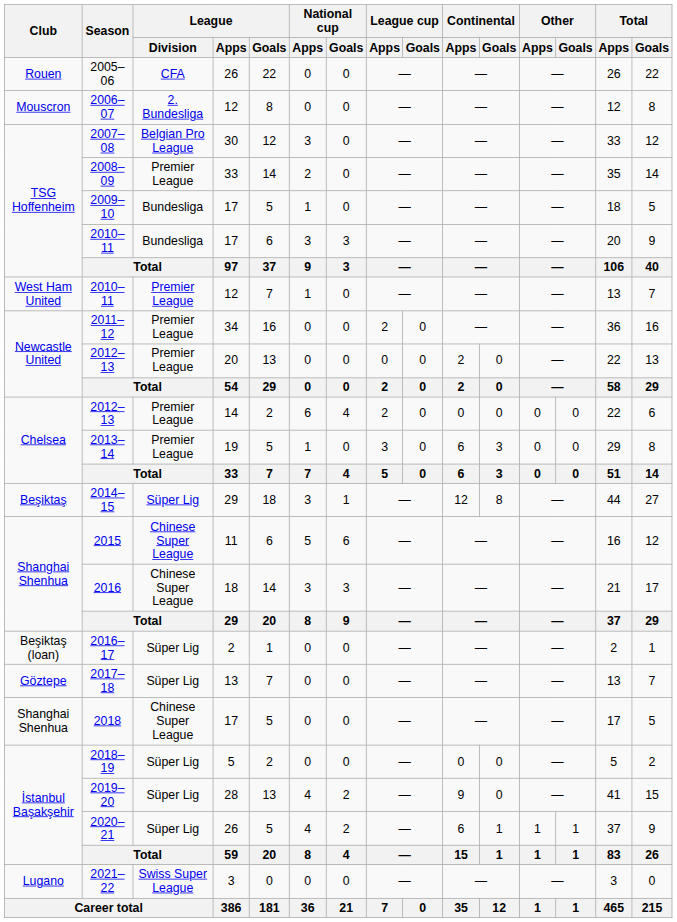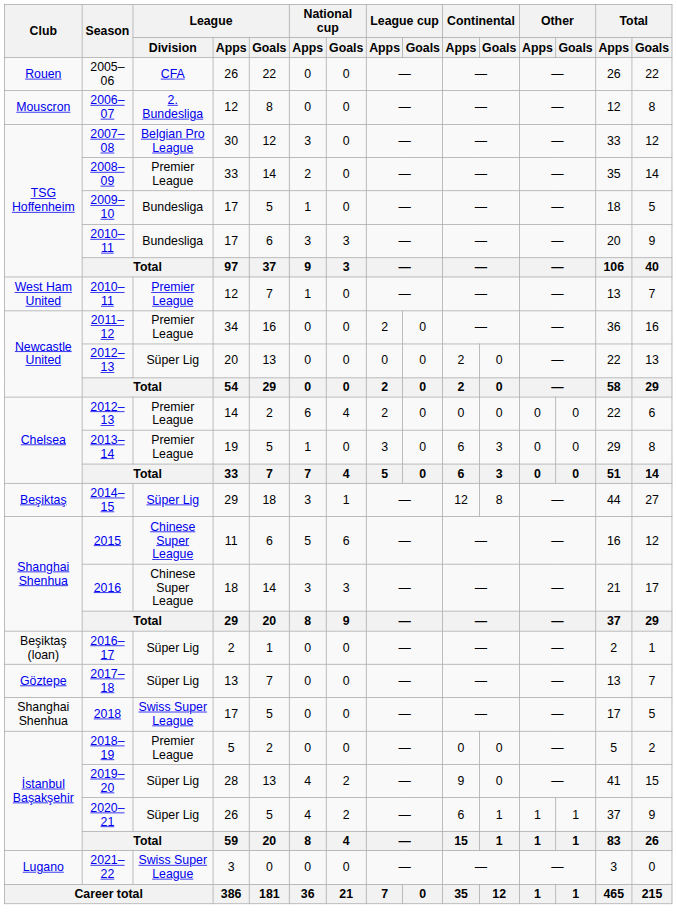 <table class=wikitable style=text-align:center>
 <tr>
 <th rowspan=2>Club</th>
 <th rowspan=2>Season</th>
 <th colspan=3>League</th>
 <th colspan=2>National cup</th>
 <th colspan=2>League cup</th>
 <th colspan=2>Continental</th>
 <th colspan=2>Other</th>
 <th colspan=2>Total</th>
 </tr>
 <tr>
 <th>Division</th>
 <th>Apps</th>
 <th>Goals</th>
 <th>Apps</th>
 <th>Goals</th>
 <th>Apps</th>
 <th>Goals</th>
 <th>Apps</th>
 <th>Goals</th>
 <th>Apps</th>
 <th>Goals</th>
 <th>Apps</th>
 <th>Goals</th>
 </tr>
 <tr>
 <td><a href='#'>Rouen</a></td>
 <td>2005–06</td>
 <td><a href='#'>CFA</a></td>
 <td>26</td>
 <td>22</td>
 <td>0</td>
 <td>0</td>
 <td colspan="2">—</td>
 <td colspan="2">—</td>
 <td colspan="2">—</td>
 <td>26</td>
 <td>22</td>
 </tr>
 <tr>
 <td><a href='#'>Mouscron</a></td>
 <td><a href='#'>2006–07</a></td>
 <td><a href='#'>2. Bundesliga</a></td>
 <td>12</td>
 <td>8</td>
 <td>0</td>
 <td>0</td>
 <td colspan="2">—</td>
 <td colspan="2">—</td>
 <td colspan="2">—</td>
 <td>12</td>
 <td>8</td>
 </tr>
 <tr>
 <td rowspan="5"><a href='#'>TSG Hoffenheim</a></td>
 <td><a href='#'>2007–08</a></td>
 <td><a href='#'>Belgian Pro League</a></td>
 <td>30</td>
 <td>12</td>
 <td>3</td>
 <td>0</td>
 <td colspan="2">—</td>
 <td colspan="2">—</td>
 <td colspan="2">—</td>
 <td>33</td>
 <td>12</td>
 </tr>
 <tr>
 <td><a href='#'>2008–09</a></td>
 <td>Premier League</td>
 <td>33</td>
 <td>14</td>
 <td>2</td>
 <td>0</td>
 <td colspan="2">—</td>
 <td colspan="2">—</td>
 <td colspan="2">—</td>
 <td>35</td>
 <td>14</td>
 </tr>
 <tr>
 <td><a href='#'>2009–10</a></td>
 <td>Bundesliga</td>
 <td>17</td>
 <td>5</td>
 <td>1</td>
 <td>0</td>
 <td colspan="2">—</td>
 <td colspan="2">—</td>
 <td colspan="2">—</td>
 <td>18</td>
 <td>5</td>
 </tr>
 <tr>
 <td><a href='#'>2010–11</a></td>
 <td>Bundesliga</td>
 <td>17</td>
 <td>6</td>
 <td>3</td>
 <td>3</td>
 <td colspan="2">—</td>
 <td colspan="2">—</td>
 <td colspan="2">—</td>
 <td>20</td>
 <td>9</td>
 </tr>
 <tr>
 <th colspan="2">Total</th>
 <th>97</th>
 <th>37</th>
 <th>9</th>
 <th>3</th>
 <th colspan="2">—</th>
 <th colspan="2">—</th>
 <th colspan="2">—</th>
 <th>106</th>
 <th>40</th>
 </tr>
 <tr>
 <td><a href='#'>West Ham United</a></td>
 <td><a href='#'>2010–11</a></td>
 <td><a href='#'>Premier League</a></td>
 <td>12</td>
 <td>7</td>
 <td>1</td>
 <td>0</td>
 <td colspan="2">—</td>
 <td colspan="2">—</td>
 <td colspan="2">—</td>
 <td>13</td>
 <td>7</td>
 </tr>
 <tr>
 <td rowspan="3"><a href='#'>Newcastle United</a></td>
 <td><a href='#'>2011–12</a></td>
 <td>Premier League</td>
 <td>34</td>
 <td>16</td>
 <td>0</td>
 <td>0</td>
 <td>2</td>
 <td>0</td>
 <td colspan="2">—</td>
 <td colspan="2">—</td>
 <td>36</td>
 <td>16</td>
 </tr>
 <tr>
 <td><a href='#'>2012–13</a></td>
-<td>Premier League</td>
+<td>Süper Lig</td>
 <td>20</td>
 <td>13</td>
 <td>0</td>
 <td>0</td>
 <td>0</td>
 <td>0</td>
 <td>2</td>
 <td>0</td>
 <td colspan="2">—</td>
 <td>22</td>
 <td>13</td>
 </tr>
 <tr>
 <th colspan="2">Total</th>
 <th>54</th>
 <th>29</th>
 <th>0</th>
 <th>0</th>
 <th>2</th>
 <th>0</th>
 <th>2</th>
 <th>0</th>
 <th colspan="2">—</th>
 <th>58</th>
 <th>29</th>
 </tr>
 <tr>
 <td rowspan="3"><a href='#'>Chelsea</a></td>
 <td><a href='#'>2012–13</a></td>
 <td>Premier League</td>
 <td>14</td>
 <td>2</td>
 <td>6</td>
 <td>4</td>
 <td>2</td>
 <td>0</td>
 <td>0</td>
 <td>0</td>
 <td>0</td>
 <td>0</td>
 <td>22</td>
 <td>6</td>
 </tr>
 <tr>
 <td><a href='#'>2013–14</a></td>
 <td>Premier League</td>
 <td>19</td>
 <td>5</td>
 <td>1</td>
 <td>0</td>
 <td>3</td>
 <td>0</td>
 <td>6</td>
 <td>3</td>
 <td>0</td>
 <td>0</td>
 <td>29</td>
 <td>8</td>
 </tr>
 <tr>
 <th colspan="2">Total</th>
 <th>33</th>
 <th>7</th>
 <th>7</th>
 <th>4</th>
 <th>5</th>
 <th>0</th>
 <th>6</th>
 <th>3</th>
 <th>0</th>
 <th>0</th>
 <th>51</th>
 <th>14</th>
 </tr>
 <tr>
 <td><a href='#'>Beşiktaş</a></td>
 <td><a href='#'>2014–15</a></td>
 <td><a href='#'>Süper Lig</a></td>
 <td>29</td>
 <td>18</td>
 <td>3</td>
 <td>1</td>
 <td colspan="2">—</td>
 <td>12</td>
 <td>8</td>
 <td colspan="2">—</td>
 <td>44</td>
 <td>27</td>
 </tr>
 <tr>
 <td rowspan="3"><a href='#'>Shanghai Shenhua</a></td>
 <td><a href='#'>2015</a></td>
 <td><a href='#'>Chinese Super League</a></td>
 <td>11</td>
 <td>6</td>
 <td>5</td>
 <td>6</td>
 <td colspan="2">—</td>
 <td colspan="2">—</td>
 <td colspan="2">—</td>
 <td>16</td>
 <td>12</td>
 </tr>
 <tr>
 <td><a href='#'>2016</a></td>
 <td>Chinese Super League</td>
 <td>18</td>
 <td>14</td>
 <td>3</td>
 <td>3</td>
 <td colspan="2">—</td>
 <td colspan="2">—</td>
 <td colspan="2">—</td>
 <td>21</td>
 <td>17</td>
 </tr>
 <tr>
 <th colspan="2">Total</th>
 <th>29</th>
 <th>20</th>
 <th>8</th>
 <th>9</th>
 <th colspan="2">—</th>
 <th colspan="2">—</th>
 <th colspan="2">—</th>
 <th>37</th>
 <th>29</th>
 </tr>
 <tr>
 <td>Beşiktaş (loan)</td>
 <td><a href='#'>2016–17</a></td>
 <td>Süper Lig</td>
 <td>2</td>
 <td>1</td>
 <td>0</td>
 <td>0</td>
 <td colspan="2">—</td>
 <td colspan="2">—</td>
 <td colspan="2">—</td>
 <td>2</td>
 <td>1</td>
 </tr>
 <tr>
 <td><a href='#'>Göztepe</a></td>
 <td><a href='#'>2017–18</a></td>
 <td>Süper Lig</td>
 <td>13</td>
 <td>7</td>
 <td>0</td>
 <td>0</td>
 <td colspan="2">—</td>
 <td colspan="2">—</td>
 <td colspan="2">—</td>
 <td>13</td>
 <td>7</td>
 </tr>
 <tr>
 <td>Shanghai Shenhua</td>
 <td><a href='#'>2018</a></td>
-<td>Chinese Super League</td>
+<td><a href='#'>Swiss Super League</a></td>
 <td>17</td>
 <td>5</td>
 <td>0</td>
 <td>0</td>
 <td colspan="2">—</td>
 <td colspan="2">—</td>
 <td colspan="2">—</td>
 <td>17</td>
 <td>5</td>
 </tr>
 <tr>
 <td rowspan="4"><a href='#'>İstanbul Başakşehir</a></td>
 <td><a href='#'>2018–19</a></td>
-<td>Süper Lig</td>
+<td>Premier League</td>
 <td>5</td>
 <td>2</td>
 <td>0</td>
 <td>0</td>
 <td colspan="2">—</td>
 <td>0</td>
 <td>0</td>
 <td colspan="2">—</td>
 <td>5</td>
 <td>2</td>
 </tr>
 <tr>
 <td><a href='#'>2019–20</a></td>
 <td>Süper Lig</td>
 <td>28</td>
 <td>13</td>
 <td>4</td>
 <td>2</td>
 <td colspan="2">—</td>
 <td>9</td>
 <td>0</td>
 <td colspan="2">—</td>
 <td>41</td>
 <td>15</td>
 </tr>
 <tr>
 <td><a href='#'>2020–21</a></td>
 <td>Süper Lig</td>
 <td>26</td>
 <td>5</td>
 <td>4</td>
 <td>2</td>
 <td colspan="2">—</td>
 <td>6</td>
 <td>1</td>
 <td>1</td>
 <td>1</td>
 <td>37</td>
 <td>9</td>
 </tr>
 <tr>
 <th colspan="2">Total</th>
 <th>59</th>
 <th>20</th>
 <th>8</th>
 <th>4</th>
 <th colspan="2">—</th>
 <th>15</th>
 <th>1</th>
 <th>1</th>
 <th>1</th>
 <th>83</th>
 <th>26</th>
 </tr>
 <tr>
 <td><a href='#'>Lugano</a></td>
 <td><a href='#'>2021–22</a></td>
 <td><a href='#'>Swiss Super League</a></td>
 <td>3</td>
 <td>0</td>
 <td>0</td>
 <td>0</td>
 <td colspan="2">—</td>
 <td colspan="2">—</td>
 <td colspan="2">—</td>
 <td>3</td>
 <td>0</td>
 </tr>
 <tr>
 <th colspan="3">Career total</th>
 <th>386</th>
 <th>181</th>
 <th>36</th>
 <th>21</th>
 <th>7</th>
 <th>0</th>
 <th>35</th>
 <th>12</th>
 <th>1</th>
 <th>1</th>
 <th>465</th>
 <th>215</th>
 </tr>
 </table>
